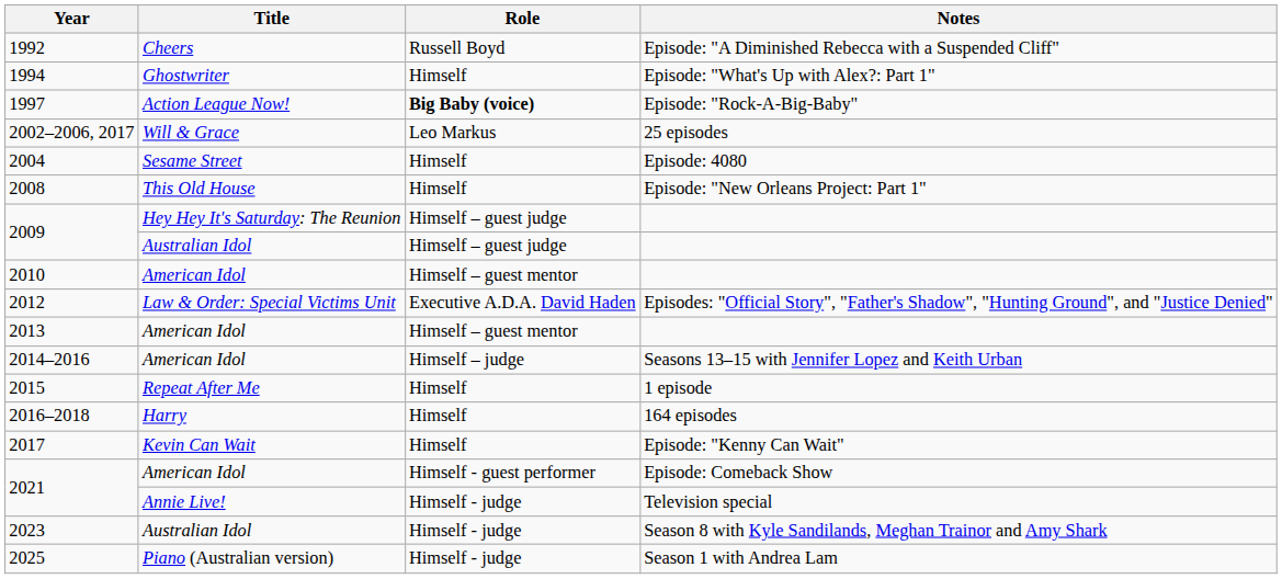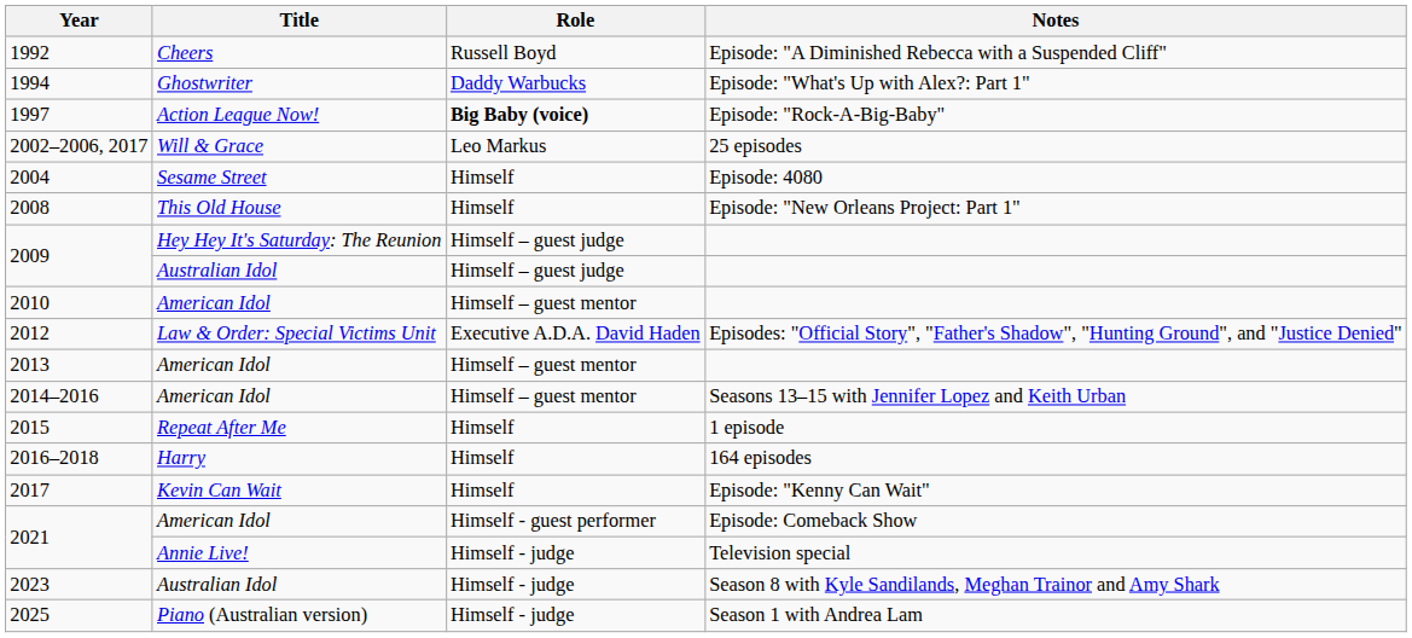 <table class="wikitable sortable">
 <tr>
 <th>Year</th>
 <th>Title</th>
 <th>Role</th>
 <th class="unsortable">Notes</th>
 </tr>
 <tr>
 <td>1992</td>
 <td><em><a href='#'>Cheers</a></em></td>
 <td>Russell Boyd</td>
 <td>Episode: "A Diminished Rebecca with a Suspended Cliff"</td>
 </tr>
 <tr>
 <td>1994</td>
 <td><em><a href='#'>Ghostwriter</a></em></td>
-<td>Himself</td>
+<td><a href='#'>Daddy Warbucks</a></td>
 <td>Episode: "What's Up with Alex?: Part 1"</td>
 </tr>
 <tr>
 <td>1997</td>
 <td><em><a href='#'>Action League Now!</a></em></td>
 <td><strong>Big Baby (voice)</strong></td>
 <td>Episode: "Rock-A-Big-Baby"</td>
 </tr>
 <tr>
 <td>2002–2006, 2017</td>
 <td><em><a href='#'>Will & Grace</a></em></td>
 <td>Leo Markus</td>
 <td>25 episodes</td>
 </tr>
 <tr>
 <td>2004</td>
 <td><em><a href='#'>Sesame Street</a></em></td>
 <td>Himself</td>
 <td>Episode: 4080</td>
 </tr>
 <tr>
 <td>2008</td>
 <td><em><a href='#'>This Old House</a></em></td>
 <td>Himself</td>
 <td>Episode: "New Orleans Project: Part 1"</td>
 </tr>
 <tr>
 <td rowspan="2">2009</td>
 <td><em><a href='#'>Hey Hey It's Saturday</a>: The Reunion</em></td>
 <td>Himself – guest judge</td>
 <td></td>
 </tr>
 <tr>
 <td><em><a href='#'>Australian Idol</a></em></td>
 <td>Himself – guest judge</td>
 <td></td>
 </tr>
 <tr>
 <td>2010</td>
 <td><em><a href='#'>American Idol</a></em></td>
 <td>Himself – guest mentor</td>
 <td></td>
 </tr>
 <tr>
 <td>2012</td>
 <td><em><a href='#'>Law & Order: Special Victims Unit</a></em></td>
 <td>Executive A.D.A. <a href='#'>David Haden</a></td>
 <td>Episodes: "<a href='#'>Official Story</a>", "<a href='#'>Father's Shadow</a>", "<a href='#'>Hunting Ground</a>", and "<a href='#'>Justice Denied</a>"</td>
 </tr>
 <tr>
 <td>2013</td>
 <td><em>American Idol</em></td>
 <td>Himself – guest mentor</td>
 <td></td>
 </tr>
 <tr>
 <td>2014–2016</td>
 <td><em>American Idol</em></td>
-<td>Himself – judge</td>
+<td>Himself – guest mentor</td>
 <td>Seasons 13–15 with  <a href='#'>Jennifer Lopez</a> and <a href='#'>Keith Urban</a></td>
 </tr>
 <tr>
 <td>2015</td>
 <td><em><a href='#'>Repeat After Me</a></em></td>
 <td>Himself</td>
 <td>1 episode</td>
 </tr>
 <tr>
 <td>2016–2018</td>
 <td><em><a href='#'>Harry</a></em></td>
 <td>Himself</td>
 <td>164 episodes</td>
 </tr>
 <tr>
 <td>2017</td>
 <td><em><a href='#'>Kevin Can Wait</a></em></td>
 <td>Himself</td>
 <td>Episode: "Kenny Can Wait"</td>
 </tr>
 <tr>
 <td rowspan="2">2021</td>
 <td><em>American Idol</em></td>
 <td>Himself - guest performer</td>
 <td>Episode: Comeback Show</td>
 </tr>
 <tr>
 <td><em><a href='#'>Annie Live!</a></em></td>
 <td>Himself - judge</td>
 <td>Television special</td>
 </tr>
 <tr>
 <td>2023</td>
 <td><em>Australian Idol</em></td>
 <td>Himself - judge</td>
 <td>Season 8 with <a href='#'>Kyle Sandilands</a>, <a href='#'>Meghan Trainor</a> and <a href='#'>Amy Shark</a></td>
 </tr>
 <tr>
 <td>2025</td>
 <td><em><a href='#'>Piano</a></em> (Australian version)</td>
 <td>Himself - judge</td>
 <td>Season 1 with Andrea Lam</td>
 </tr>
 </table>
